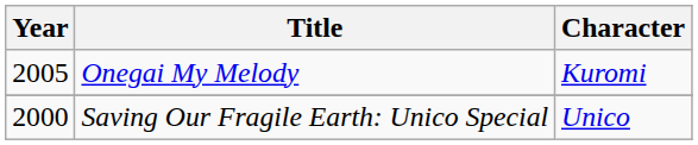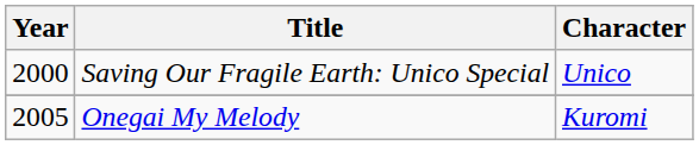 <table class="wikitable">
 <tr>
 <th>Year</th>
 <th>Title</th>
 <th>Character</th>
 </tr>
 <tr>
+<td>2000</td>
+<td><em>Saving Our Fragile Earth: Unico Special</em></td>
+<td><em><a href='#'>Unico</a></em></td>
+</tr>
+<tr>
+</tr>
+<tr>
 <td>2005</td>
 <td><em><a href='#'>Onegai My Melody</a></em></td>
 <td><em><a href='#'>Kuromi</a></em></td>
 </tr>
-<tr>
-</tr>
-<tr>
-<td>2000</td>
-<td><em>Saving Our Fragile Earth: Unico Special</em></td>
-<td><em><a href='#'>Unico</a></em></td>
-</tr>
 </table>
